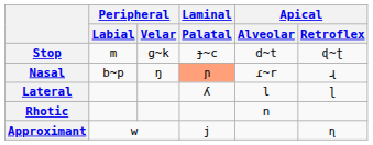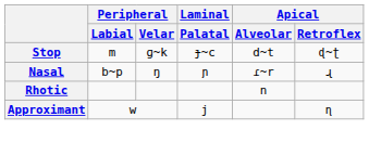 <table class="IPA wikitable" style="text-align:center">
 <tr>
 <th rowspan="2"></th>
 <th colspan="2"><a href='#'>Peripheral</a></th>
 <th><a href='#'>Laminal</a></th>
 <th colspan="2"><a href='#'>Apical</a></th>
 </tr>
 <tr>
 <th><a href='#'>Labial</a></th>
 <th><a href='#'>Velar</a></th>
 <th><a href='#'>Palatal</a></th>
 <th><a href='#'>Alveolar</a></th>
 <th><a href='#'>Retroflex</a></th>
 </tr>
 <tr style="text-align: center;">
 <th><a href='#'>Stop</a></th>
 <td>m</td>
 <td>ɡ~k</td>
 <td>ɟ~c</td>
 <td>d~t</td>
 <td>ɖ~ʈ</td>
 </tr>
 <tr style="text-align: center;">
 <th><a href='#'>Nasal</a></th>
 <td>b~p</td>
 <td>ŋ</td>
-<td style="background: lightsalmon;">ɲ</td>
+<td>ɲ</td>
 <td>ɾ~r</td>
 <td>ɻ</td>
-</tr>
-<tr style="text-align: center;">
-<th><a href='#'>Lateral</a></th>
-<td></td>
-<td></td>
-<td>ʎ</td>
-<td>l</td>
-<td>ɭ</td>
 </tr>
 <tr style="text-align: center;">
 <th><a href='#'>Rhotic</a></th>
 <td></td>
 <td></td>
 <td></td>
 <td>n</td>
 <td></td>
 </tr>
 <tr style="text-align: center;">
 <th><a href='#'>Approximant</a></th>
 <td colspan="2">w</td>
 <td>j</td>
 <td></td>
 <td>ɳ</td>
 </tr>
 </table>
